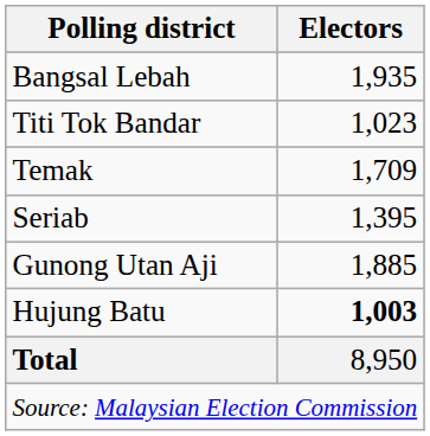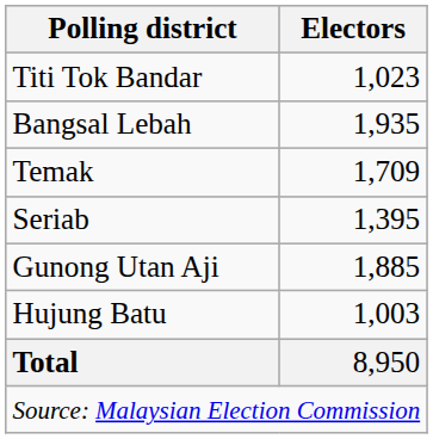 <table class="wikitable sortable">
 <tr>
 <th>Polling district</th>
 <th>Electors</th>
 </tr>
 <tr>
+<td>Titi Tok Bandar</td>
+<td align="right">1,023</td>
+</tr>
+<tr>
 <td>Bangsal Lebah</td>
 <td align="right">1,935</td>
-</tr>
-<tr>
-<td>Titi Tok Bandar</td>
-<td align="right">1,023</td>
 </tr>
 <tr>
 <td>Temak</td>
 <td align="right">1,709</td>
 </tr>
 <tr>
 <td>Seriab</td>
 <td align="right">1,395</td>
 </tr>
 <tr>
 <td>Gunong Utan Aji</td>
 <td align="right">1,885</td>
 </tr>
 <tr>
 <td>Hujung Batu</td>
-<td align="right"><strong>1,003</strong></td>
+<td align="right">1,003</td>
 </tr>
 <tr>
 <td style="background: #f2f2f2"><strong>Total</strong></td>
 <td style="background: #f2f2f2" align="right">8,950</td>
 </tr>
 <tr>
 <td colspan="2"  align="right"><small><em>Source: <a href='#'>Malaysian Election Commission</a></em></small></td>
 </tr>
 </table>
